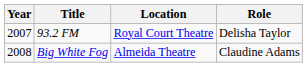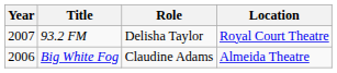 <table class="wikitable sortable">
 <tr>
 <th>Year</th>
 <th>Title</th>
+<th>Role</th>
 <th>Location</th>
-<th>Role</th>
 </tr>
 <tr>
 <td>2007</td>
 <td><em>93.2 FM</em></td>
+<td>Delisha Taylor</td>
 <td><a href='#'>Royal Court Theatre</a></td>
-<td>Delisha Taylor</td>
 </tr>
 <tr>
-<td>2008</td>
+<td>2006</td>
 <td><em><a href='#'>Big White Fog</a></em></td>
+<td>Claudine Adams</td>
 <td><a href='#'>Almeida Theatre</a></td>
-<td>Claudine Adams</td>
 </tr>
 </table>
